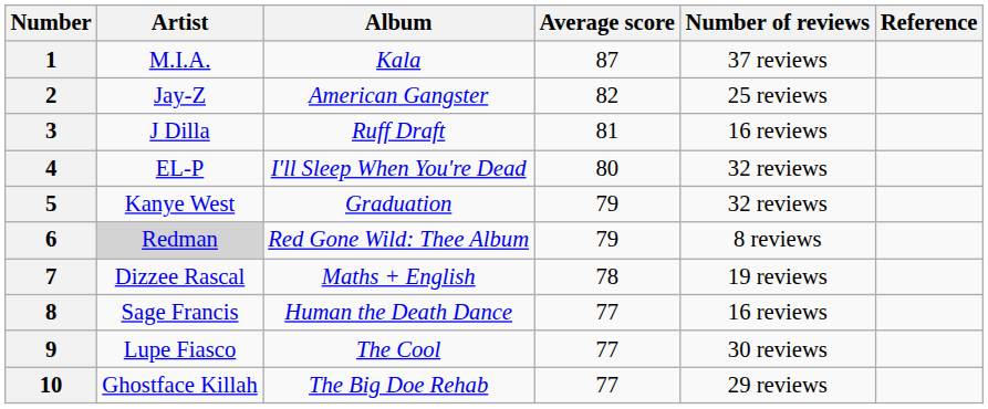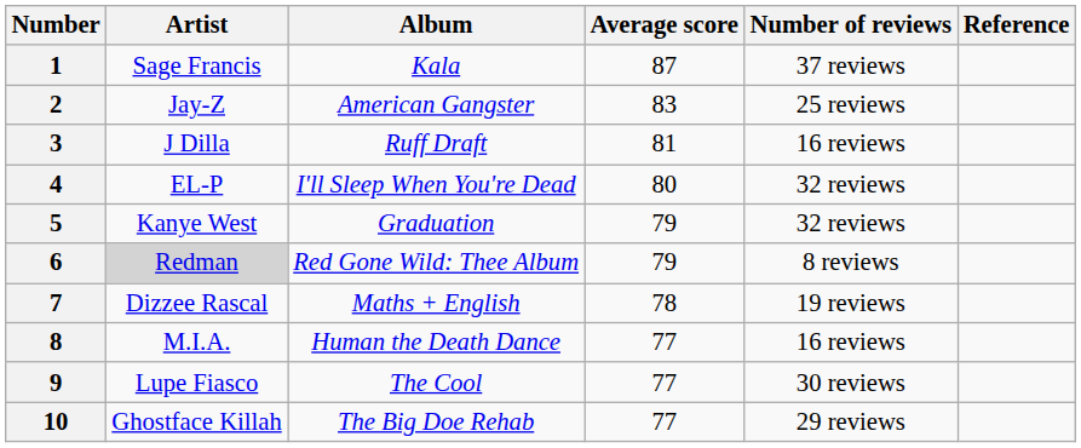 <table class="wikitable" style="text-align:center;">
 <tr>
 <th scope="col">Number</th>
 <th scope="col">Artist</th>
 <th scope="col">Album</th>
 <th scope="col">Average score</th>
 <th scope="col">Number of reviews</th>
 <th scope="col">Reference</th>
 </tr>
 <tr>
 <th scope="row">1</th>
-<td><a href='#'>M.I.A.</a></td>
+<td><a href='#'>Sage Francis</a></td>
 <td><em><a href='#'>Kala</a></em></td>
 <td>87</td>
 <td>37 reviews</td>
 <td></td>
 </tr>
 <tr>
 <th scope="row">2</th>
 <td><a href='#'>Jay-Z</a></td>
 <td><em><a href='#'>American Gangster</a></em></td>
-<td>82</td>
+<td>83</td>
 <td>25 reviews</td>
 <td></td>
 </tr>
 <tr>
 <th scope="row">3</th>
 <td><a href='#'>J Dilla</a></td>
 <td><em><a href='#'>Ruff Draft</a></em></td>
 <td>81</td>
 <td>16 reviews</td>
 <td></td>
 </tr>
 <tr>
 <th scope="row">4</th>
 <td><a href='#'>EL-P</a></td>
 <td><em><a href='#'>I'll Sleep When You're Dead</a></em></td>
 <td>80</td>
 <td>32 reviews</td>
 <td></td>
 </tr>
 <tr>
 <th scope="row">5</th>
 <td><a href='#'>Kanye West</a></td>
 <td><em><a href='#'>Graduation</a></em></td>
 <td>79</td>
 <td>32 reviews</td>
 <td></td>
 </tr>
 <tr>
 <th scope="row">6</th>
 <td style="background: lightgrey;"><a href='#'>Redman</a></td>
 <td><em><a href='#'>Red Gone Wild: Thee Album</a></em></td>
 <td>79</td>
 <td>8 reviews</td>
 <td></td>
 </tr>
 <tr>
 <th scope="row">7</th>
 <td><a href='#'>Dizzee Rascal</a></td>
 <td><em><a href='#'>Maths + English</a></em></td>
 <td>78</td>
 <td>19 reviews</td>
 <td></td>
 </tr>
 <tr>
 <th scope="row">8</th>
-<td><a href='#'>Sage Francis</a></td>
+<td><a href='#'>M.I.A.</a></td>
 <td><em><a href='#'>Human the Death Dance</a></em></td>
 <td>77</td>
 <td>16 reviews</td>
 <td></td>
 </tr>
 <tr>
 <th scope="row">9</th>
 <td><a href='#'>Lupe Fiasco</a></td>
 <td><em><a href='#'>The Cool</a></em></td>
 <td>77</td>
 <td>30 reviews</td>
 <td></td>
 </tr>
 <tr>
 <th scope="row">10</th>
 <td><a href='#'>Ghostface Killah</a></td>
 <td><em><a href='#'>The Big Doe Rehab</a></em></td>
 <td>77</td>
 <td>29 reviews</td>
 <td></td>
 </tr>
 </table>
